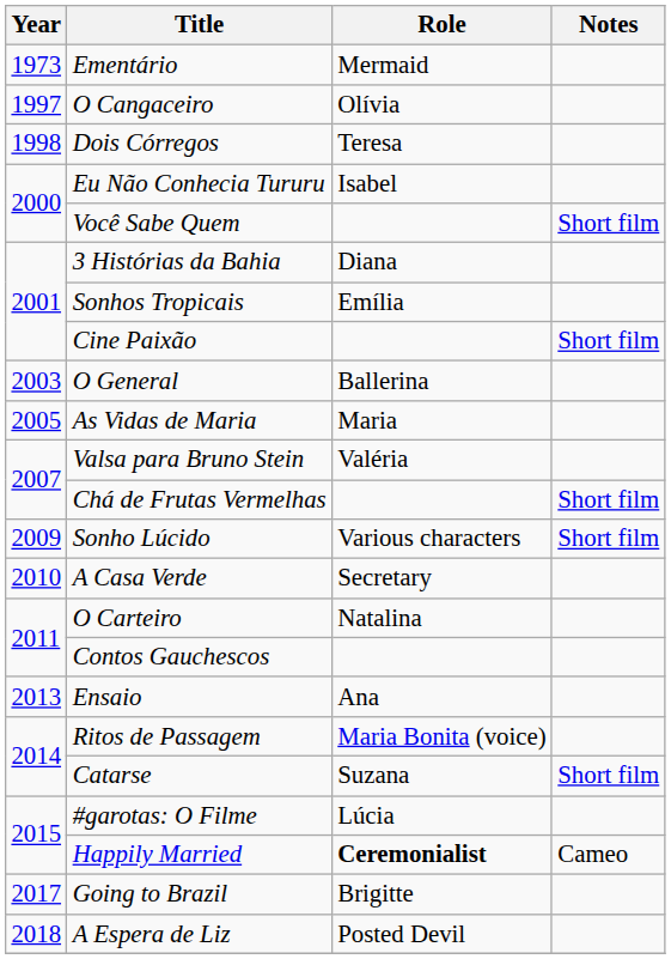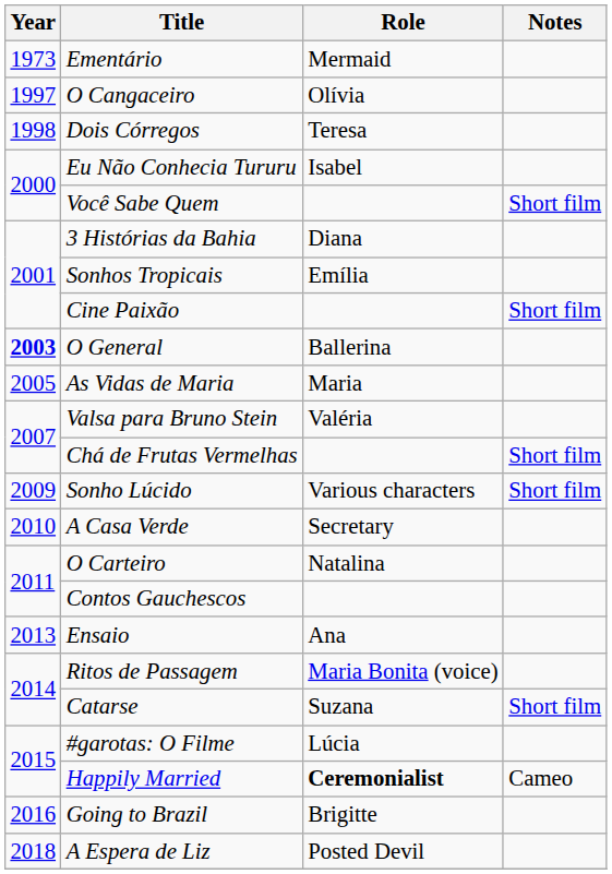 <table class="wikitable">
 <tr>
 <th>Year</th>
 <th>Title</th>
 <th>Role</th>
 <th>Notes</th>
 </tr>
 <tr>
 <td><a href='#'>1973</a></td>
 <td><em>Ementário</em></td>
 <td>Mermaid</td>
 <td></td>
 </tr>
 <tr>
 <td><a href='#'>1997</a></td>
 <td><em>O Cangaceiro</em></td>
 <td>Olívia</td>
 <td></td>
 </tr>
 <tr>
 <td><a href='#'>1998</a></td>
 <td><em>Dois Córregos</em></td>
 <td>Teresa</td>
 <td></td>
 </tr>
 <tr>
 <td rowspan="2"><a href='#'>2000</a></td>
 <td><em>Eu Não Conhecia Tururu</em></td>
 <td>Isabel</td>
 <td></td>
 </tr>
 <tr>
 <td><em>Você Sabe Quem</em></td>
 <td></td>
 <td><a href='#'>Short film</a></td>
 </tr>
 <tr>
 <td rowspan="3"><a href='#'>2001</a></td>
 <td><em>3 Histórias da Bahia</em></td>
 <td>Diana</td>
 <td></td>
 </tr>
 <tr>
 <td><em>Sonhos Tropicais</em></td>
 <td>Emília</td>
 <td></td>
 </tr>
 <tr>
 <td><em>Cine Paixão</em></td>
 <td></td>
 <td><a href='#'>Short film</a></td>
 </tr>
 <tr>
-<td><a href='#'>2003</a></td>
+<td><strong><a href='#'>2003</a></strong></td>
 <td><em>O General</em></td>
 <td>Ballerina</td>
 <td></td>
 </tr>
 <tr>
 <td><a href='#'>2005</a></td>
 <td><em>As Vidas de Maria</em></td>
 <td>Maria</td>
 <td></td>
 </tr>
 <tr>
 <td rowspan="2"><a href='#'>2007</a></td>
 <td><em>Valsa para Bruno Stein</em></td>
 <td>Valéria</td>
 <td></td>
 </tr>
 <tr>
 <td><em>Chá de Frutas Vermelhas</em></td>
 <td></td>
 <td><a href='#'>Short film</a></td>
 </tr>
 <tr>
 <td><a href='#'>2009</a></td>
 <td><em>Sonho Lúcido</em></td>
 <td>Various characters</td>
 <td><a href='#'>Short film</a></td>
 </tr>
 <tr>
 <td><a href='#'>2010</a></td>
 <td><em>A Casa Verde</em></td>
 <td>Secretary</td>
 <td></td>
 </tr>
 <tr>
 <td rowspan="2"><a href='#'>2011</a></td>
 <td><em>O Carteiro</em></td>
 <td>Natalina</td>
 <td></td>
 </tr>
 <tr>
 <td><em>Contos Gauchescos</em></td>
 <td></td>
 <td></td>
 </tr>
 <tr>
 <td><a href='#'>2013</a></td>
 <td><em>Ensaio</em></td>
 <td>Ana</td>
 <td></td>
 </tr>
 <tr>
 <td rowspan="2"><a href='#'>2014</a></td>
 <td><em>Ritos de Passagem</em></td>
 <td><a href='#'>Maria Bonita</a> (voice)</td>
 <td></td>
 </tr>
 <tr>
 <td><em>Catarse</em></td>
 <td>Suzana</td>
 <td><a href='#'>Short film</a></td>
 </tr>
 <tr>
 <td rowspan="2"><a href='#'>2015</a></td>
 <td><em>#garotas: O Filme</em></td>
 <td>Lúcia</td>
 <td></td>
 </tr>
 <tr>
 <td><em><a href='#'>Happily Married</a></em></td>
 <td><strong>Ceremonialist</strong></td>
 <td>Cameo</td>
 </tr>
 <tr>
-<td><a href='#'>2017</a></td>
+<td><a href='#'>2016</a></td>
 <td><em>Going to Brazil</em></td>
 <td>Brigitte</td>
 <td></td>
 </tr>
 <tr>
 <td><a href='#'>2018</a></td>
 <td><em>A Espera de Liz</em></td>
 <td>Posted Devil</td>
 <td></td>
 </tr>
 <tr>
 </tr>
 </table>
